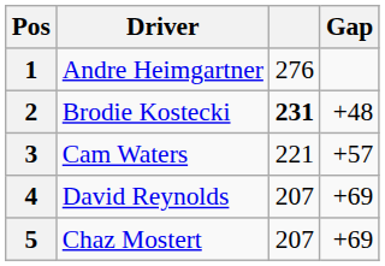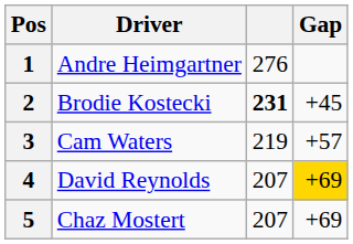 <table class="wikitable" style="font-size: 95%;">
 <tr>
 <th>Pos</th>
 <th>Driver</th>
 <th></th>
 <th>Gap</th>
 </tr>
 <tr>
 <th>1</th>
 <td> <a href='#'>Andre Heimgartner</a></td>
 <td align="right">276</td>
 <td align="right"></td>
 </tr>
 <tr>
 <th>2</th>
 <td> <a href='#'>Brodie Kostecki</a></td>
 <td align="right"><strong>231</strong></td>
-<td align="right">+48</td>
+<td align="right">+45</td>
 </tr>
 <tr>
 <th>3</th>
 <td> <a href='#'>Cam Waters</a></td>
-<td align="right">221</td>
+<td align="right">219</td>
 <td align="right">+57</td>
 </tr>
 <tr>
 <th>4</th>
 <td> <a href='#'>David Reynolds</a></td>
 <td align="right">207</td>
-<td align="right">+69</td>
+<td align="right" style="background: gold;">+69</td>
 </tr>
 <tr>
 <th>5</th>
 <td> <a href='#'>Chaz Mostert</a></td>
 <td align="right">207</td>
 <td align="right">+69</td>
 </tr>
 </table>
